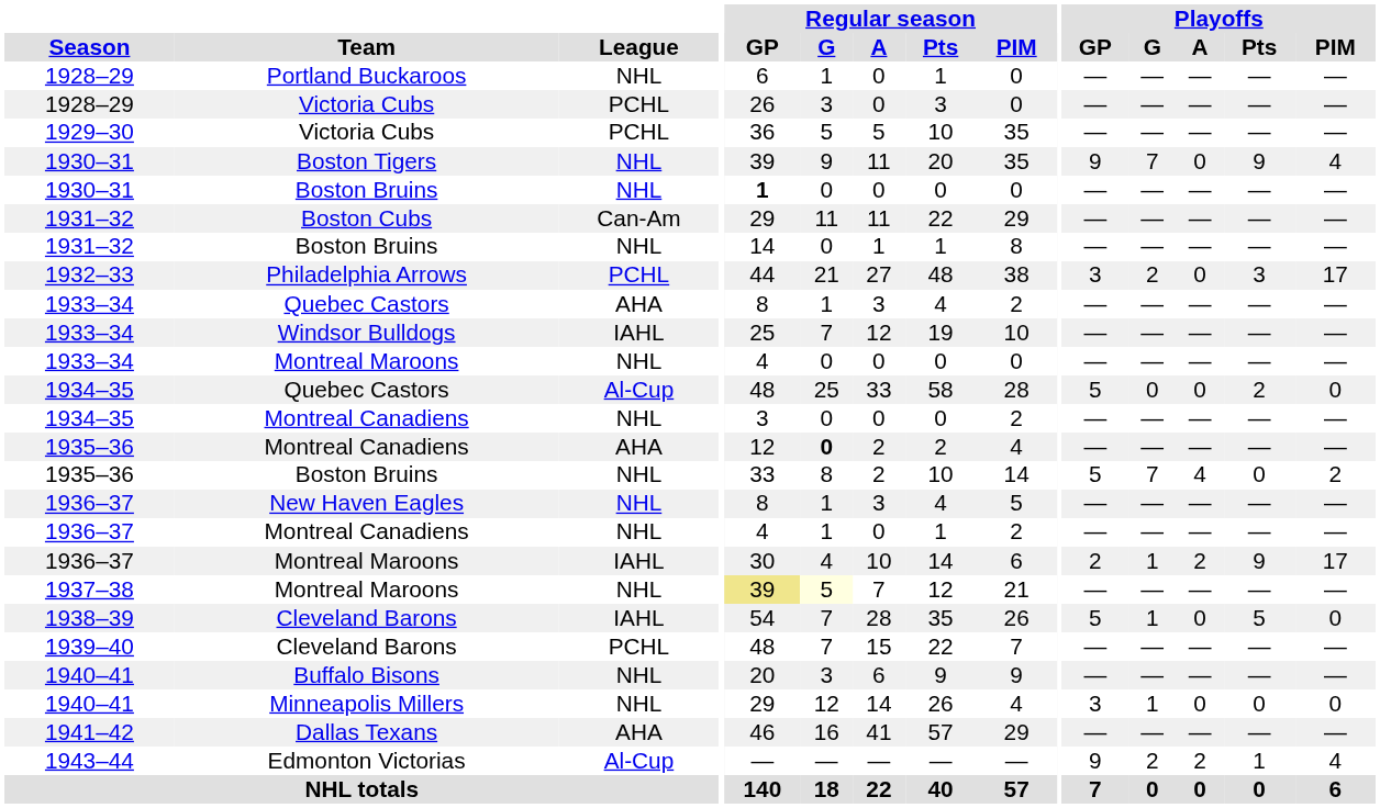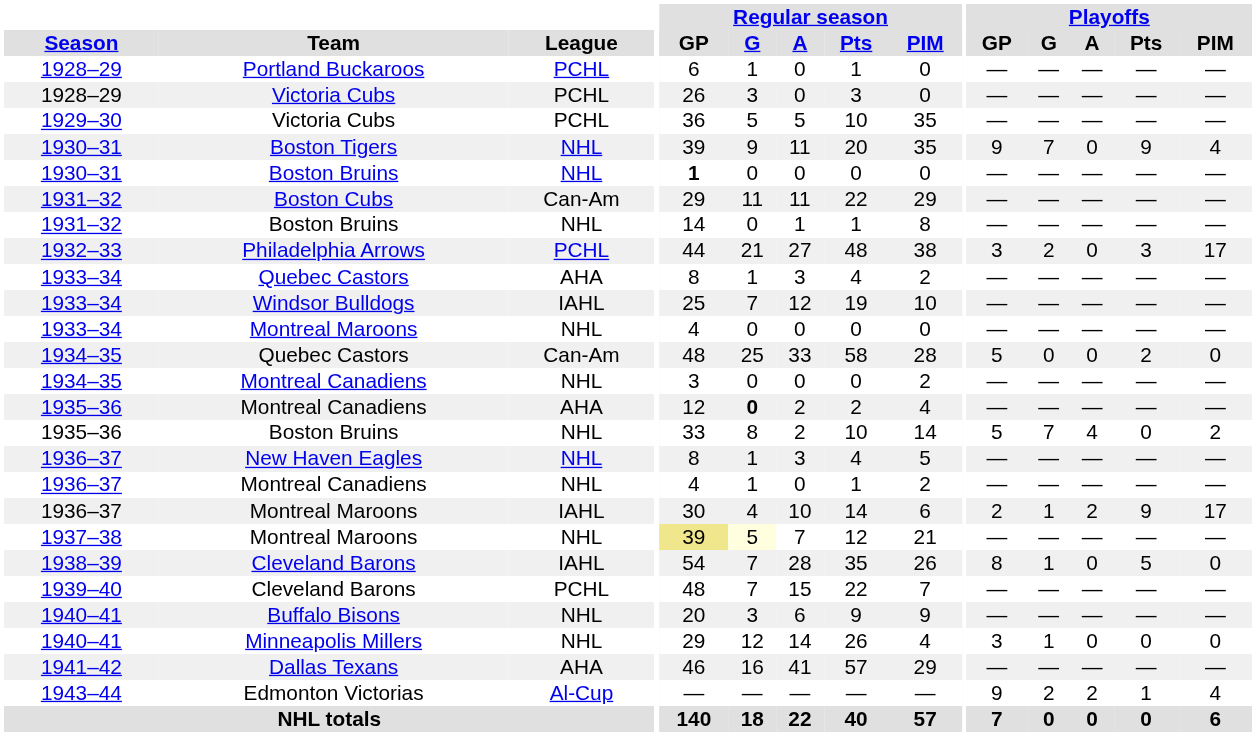 <table border="0" cellpadding="1" cellspacing="0" style="text-align:center; width:60em">
 <tr bgcolor="#e0e0e0">
 <th colspan="3" bgcolor="#ffffff"></th>
 <th rowspan="100" bgcolor="#ffffff"></th>
 <th colspan="5"><a href='#'>Regular season</a></th>
 <th rowspan="100" bgcolor="#ffffff"></th>
 <th colspan="5"><a href='#'>Playoffs</a></th>
 </tr>
 <tr bgcolor="#e0e0e0">
 <th><a href='#'>Season</a></th>
 <th>Team</th>
 <th>League</th>
 <th>GP</th>
 <th><a href='#'>G</a></th>
 <th><a href='#'>A</a></th>
 <th><a href='#'>Pts</a></th>
 <th><a href='#'>PIM</a></th>
 <th>GP</th>
 <th>G</th>
 <th>A</th>
 <th>Pts</th>
 <th>PIM</th>
 </tr>
 <tr>
 <td><a href='#'>1928–29</a></td>
 <td><a href='#'>Portland Buckaroos</a></td>
-<td>NHL</td>
+<td><a href='#'>PCHL</a></td>
 <td>6</td>
 <td>1</td>
 <td>0</td>
 <td>1</td>
 <td>0</td>
 <td>—</td>
 <td>—</td>
 <td>—</td>
 <td>—</td>
 <td>—</td>
 </tr>
 <tr bgcolor="#f0f0f0">
 <td>1928–29</td>
 <td><a href='#'>Victoria Cubs</a></td>
 <td>PCHL</td>
 <td>26</td>
 <td>3</td>
 <td>0</td>
 <td>3</td>
 <td>0</td>
 <td>—</td>
 <td>—</td>
 <td>—</td>
 <td>—</td>
 <td>—</td>
 </tr>
 <tr>
 <td><a href='#'>1929–30</a></td>
 <td>Victoria Cubs</td>
 <td>PCHL</td>
 <td>36</td>
 <td>5</td>
 <td>5</td>
 <td>10</td>
 <td>35</td>
 <td>—</td>
 <td>—</td>
 <td>—</td>
 <td>—</td>
 <td>—</td>
 </tr>
 <tr bgcolor="#f0f0f0">
 <td><a href='#'>1930–31</a></td>
 <td><a href='#'>Boston Tigers</a></td>
 <td><a href='#'>NHL</a></td>
 <td>39</td>
 <td>9</td>
 <td>11</td>
 <td>20</td>
 <td>35</td>
 <td>9</td>
 <td>7</td>
 <td>0</td>
 <td>9</td>
 <td>4</td>
 </tr>
 <tr>
 <td><a href='#'>1930–31</a></td>
 <td><a href='#'>Boston Bruins</a></td>
 <td><a href='#'>NHL</a></td>
 <td><strong>1</strong></td>
 <td>0</td>
 <td>0</td>
 <td>0</td>
 <td>0</td>
 <td>—</td>
 <td>—</td>
 <td>—</td>
 <td>—</td>
 <td>—</td>
 </tr>
 <tr bgcolor="#f0f0f0">
 <td><a href='#'>1931–32</a></td>
 <td><a href='#'>Boston Cubs</a></td>
 <td>Can-Am</td>
 <td>29</td>
 <td>11</td>
 <td>11</td>
 <td>22</td>
 <td>29</td>
 <td>—</td>
 <td>—</td>
 <td>—</td>
 <td>—</td>
 <td>—</td>
 </tr>
 <tr>
 <td><a href='#'>1931–32</a></td>
 <td>Boston Bruins</td>
 <td>NHL</td>
 <td>14</td>
 <td>0</td>
 <td>1</td>
 <td>1</td>
 <td>8</td>
 <td>—</td>
 <td>—</td>
 <td>—</td>
 <td>—</td>
 <td>—</td>
 </tr>
 <tr bgcolor="#f0f0f0">
 <td><a href='#'>1932–33</a></td>
 <td><a href='#'>Philadelphia Arrows</a></td>
 <td><a href='#'>PCHL</a></td>
 <td>44</td>
 <td>21</td>
 <td>27</td>
 <td>48</td>
 <td>38</td>
 <td>3</td>
 <td>2</td>
 <td>0</td>
 <td>3</td>
 <td>17</td>
 </tr>
 <tr>
 <td><a href='#'>1933–34</a></td>
 <td><a href='#'>Quebec Castors</a></td>
 <td>AHA</td>
 <td>8</td>
 <td>1</td>
 <td>3</td>
 <td>4</td>
 <td>2</td>
 <td>—</td>
 <td>—</td>
 <td>—</td>
 <td>—</td>
 <td>—</td>
 </tr>
 <tr bgcolor="#f0f0f0">
 <td><a href='#'>1933–34</a></td>
 <td><a href='#'>Windsor Bulldogs</a></td>
 <td>IAHL</td>
 <td>25</td>
 <td>7</td>
 <td>12</td>
 <td>19</td>
 <td>10</td>
 <td>—</td>
 <td>—</td>
 <td>—</td>
 <td>—</td>
 <td>—</td>
 </tr>
 <tr>
 <td><a href='#'>1933–34</a></td>
 <td><a href='#'>Montreal Maroons</a></td>
 <td>NHL</td>
 <td>4</td>
 <td>0</td>
 <td>0</td>
 <td>0</td>
 <td>0</td>
 <td>—</td>
 <td>—</td>
 <td>—</td>
 <td>—</td>
 <td>—</td>
 </tr>
 <tr bgcolor="#f0f0f0">
 <td><a href='#'>1934–35</a></td>
 <td>Quebec Castors</td>
-<td><a href='#'>Al-Cup</a></td>
+<td>Can-Am</td>
 <td>48</td>
 <td>25</td>
 <td>33</td>
 <td>58</td>
 <td>28</td>
 <td>5</td>
 <td>0</td>
 <td>0</td>
 <td>2</td>
 <td>0</td>
 </tr>
 <tr>
 <td><a href='#'>1934–35</a></td>
 <td><a href='#'>Montreal Canadiens</a></td>
 <td>NHL</td>
 <td>3</td>
 <td>0</td>
 <td>0</td>
 <td>0</td>
 <td>2</td>
 <td>—</td>
 <td>—</td>
 <td>—</td>
 <td>—</td>
 <td>—</td>
 </tr>
 <tr bgcolor="#f0f0f0">
 <td><a href='#'>1935–36</a></td>
 <td>Montreal Canadiens</td>
 <td>AHA</td>
 <td>12</td>
 <td><strong>0</strong></td>
 <td>2</td>
 <td>2</td>
 <td>4</td>
 <td>—</td>
 <td>—</td>
 <td>—</td>
 <td>—</td>
 <td>—</td>
 </tr>
 <tr>
 <td>1935–36</td>
 <td>Boston Bruins</td>
 <td>NHL</td>
 <td>33</td>
 <td>8</td>
 <td>2</td>
 <td>10</td>
 <td>14</td>
 <td>5</td>
 <td>7</td>
 <td>4</td>
 <td>0</td>
 <td>2</td>
 </tr>
 <tr bgcolor="#f0f0f0">
 <td><a href='#'>1936–37</a></td>
 <td><a href='#'>New Haven Eagles</a></td>
 <td><a href='#'>NHL</a></td>
 <td>8</td>
 <td>1</td>
 <td>3</td>
 <td>4</td>
 <td>5</td>
 <td>—</td>
 <td>—</td>
 <td>—</td>
 <td>—</td>
 <td>—</td>
 </tr>
 <tr>
 <td><a href='#'>1936–37</a></td>
 <td>Montreal Canadiens</td>
 <td>NHL</td>
 <td>4</td>
 <td>1</td>
 <td>0</td>
 <td>1</td>
 <td>2</td>
 <td>—</td>
 <td>—</td>
 <td>—</td>
 <td>—</td>
 <td>—</td>
 </tr>
 <tr bgcolor="#f0f0f0">
 <td>1936–37</td>
 <td>Montreal Maroons</td>
 <td>IAHL</td>
 <td>30</td>
 <td>4</td>
 <td>10</td>
 <td>14</td>
 <td>6</td>
 <td>2</td>
 <td>1</td>
 <td>2</td>
 <td>9</td>
 <td>17</td>
 </tr>
 <tr>
 <td><a href='#'>1937–38</a></td>
 <td>Montreal Maroons</td>
 <td>NHL</td>
 <td style="background: khaki;">39</td>
 <td style="background: lightyellow;">5</td>
 <td>7</td>
 <td>12</td>
 <td>21</td>
 <td>—</td>
 <td>—</td>
 <td>—</td>
 <td>—</td>
 <td>—</td>
 </tr>
 <tr bgcolor="#f0f0f0">
 <td><a href='#'>1938–39</a></td>
 <td><a href='#'>Cleveland Barons</a></td>
 <td>IAHL</td>
 <td>54</td>
 <td>7</td>
 <td>28</td>
 <td>35</td>
 <td>26</td>
-<td>5</td>
+<td>8</td>
 <td>1</td>
 <td>0</td>
 <td>5</td>
 <td>0</td>
 </tr>
 <tr>
 <td><a href='#'>1939–40</a></td>
 <td>Cleveland Barons</td>
 <td>PCHL</td>
 <td>48</td>
 <td>7</td>
 <td>15</td>
 <td>22</td>
 <td>7</td>
 <td>—</td>
 <td>—</td>
 <td>—</td>
 <td>—</td>
 <td>—</td>
 </tr>
 <tr bgcolor="#f0f0f0">
 <td><a href='#'>1940–41</a></td>
 <td><a href='#'>Buffalo Bisons</a></td>
 <td>NHL</td>
 <td>20</td>
 <td>3</td>
 <td>6</td>
 <td>9</td>
 <td>9</td>
 <td>—</td>
 <td>—</td>
 <td>—</td>
 <td>—</td>
 <td>—</td>
 </tr>
 <tr>
 <td><a href='#'>1940–41</a></td>
 <td><a href='#'>Minneapolis Millers</a></td>
 <td>NHL</td>
 <td>29</td>
 <td>12</td>
 <td>14</td>
 <td>26</td>
 <td>4</td>
 <td>3</td>
 <td>1</td>
 <td>0</td>
 <td>0</td>
 <td>0</td>
 </tr>
 <tr bgcolor="#f0f0f0">
 <td><a href='#'>1941–42</a></td>
 <td><a href='#'>Dallas Texans</a></td>
 <td>AHA</td>
 <td>46</td>
 <td>16</td>
 <td>41</td>
 <td>57</td>
 <td>29</td>
 <td>—</td>
 <td>—</td>
 <td>—</td>
 <td>—</td>
 <td>—</td>
 </tr>
 <tr>
 <td><a href='#'>1943–44</a></td>
 <td>Edmonton Victorias</td>
 <td><a href='#'>Al-Cup</a></td>
 <td>—</td>
 <td>—</td>
 <td>—</td>
 <td>—</td>
 <td>—</td>
 <td>9</td>
 <td>2</td>
 <td>2</td>
 <td>1</td>
 <td>4</td>
 </tr>
 <tr bgcolor="#e0e0e0">
 <th colspan="3">NHL totals</th>
 <th>140</th>
 <th>18</th>
 <th>22</th>
 <th>40</th>
 <th>57</th>
 <th>7</th>
 <th>0</th>
 <th>0</th>
 <th>0</th>
 <th>6</th>
 </tr>
 </table>
